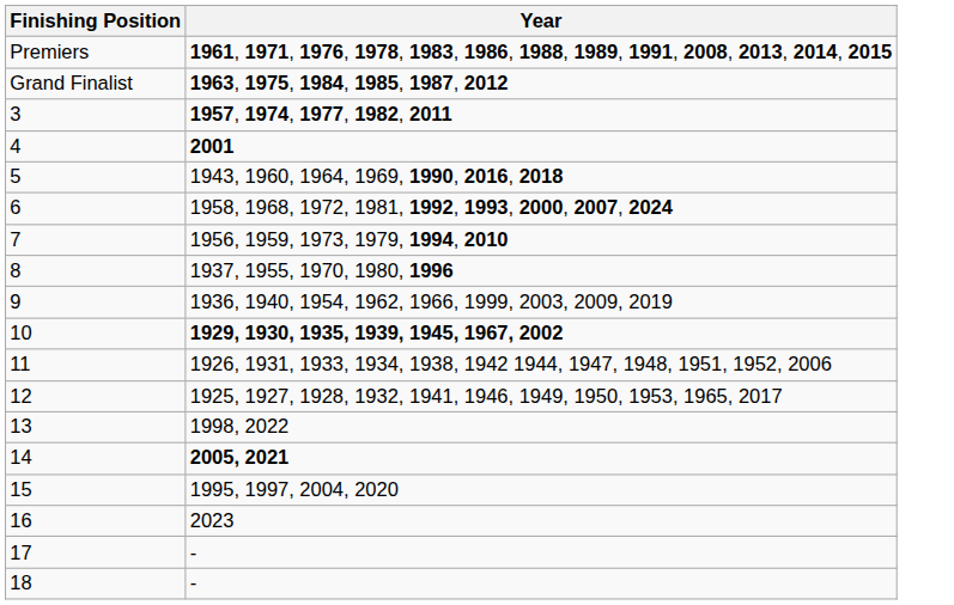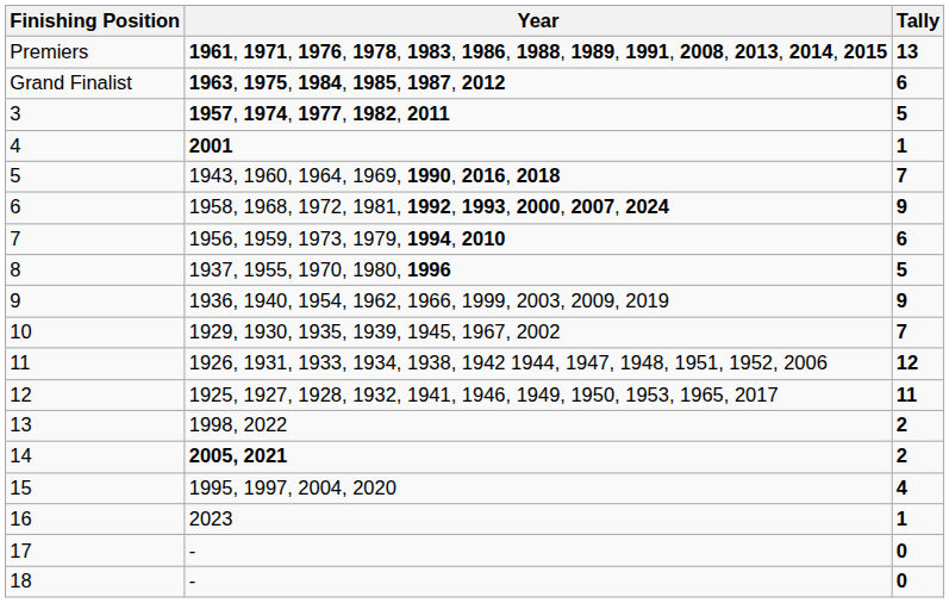 <table class="wikitable">
 <tr>
 <th>Finishing Position</th>
 <th>Year</th>
+<th>Tally</th>
 </tr>
 <tr>
 <td>Premiers</td>
 <td><strong>1961</strong>, <strong>1971</strong>, <strong>1976</strong>, <strong>1978</strong>, <strong>1983</strong>, <strong>1986</strong>, <strong>1988</strong>, <strong>1989</strong>, <strong>1991</strong>, <strong>2008</strong>, <strong>2013</strong>, <strong>2014</strong>, <strong>2015</strong></td>
+<td><strong>13</strong></td>
 </tr>
 <tr>
 <td>Grand Finalist</td>
 <td><strong>1963</strong>, <strong>1975</strong>, <strong>1984</strong>, <strong>1985</strong>, <strong>1987</strong>, <strong>2012</strong></td>
+<td><strong>6</strong></td>
 </tr>
 <tr>
 <td>3</td>
 <td><strong>1957</strong>, <strong>1974</strong>, <strong>1977</strong>, <strong>1982</strong>, <strong>2011</strong></td>
+<td><strong>5</strong></td>
 </tr>
 <tr>
 <td>4</td>
 <td><strong>2001</strong></td>
+<td><strong>1</strong></td>
 </tr>
 <tr>
 <td>5</td>
 <td>1943, 1960, 1964, 1969, <strong>1990</strong>, <strong>2016</strong>, <strong>2018</strong></td>
+<td><strong>7</strong></td>
 </tr>
 <tr>
 <td>6</td>
 <td>1958, 1968, 1972, 1981, <strong>1992</strong>, <strong>1993</strong>, <strong>2000</strong>, <strong>2007</strong>, <strong>2024</strong></td>
+<td><strong>9</strong></td>
 </tr>
 <tr>
 <td>7</td>
 <td>1956, 1959, 1973, 1979, <strong>1994</strong>, <strong>2010</strong></td>
+<td><strong>6</strong></td>
 </tr>
 <tr>
 <td>8</td>
 <td>1937, 1955, 1970, 1980, <strong>1996</strong></td>
+<td><strong>5</strong></td>
 </tr>
 <tr>
 <td>9</td>
 <td>1936, 1940, 1954, 1962, 1966, 1999, 2003, 2009, 2019</td>
+<td><strong>9</strong></td>
 </tr>
 <tr>
 <td>10</td>
-<td><strong>1929, 1930, 1935, 1939, 1945, 1967, 2002</strong></td>
+<td>1929, 1930, 1935, 1939, 1945, 1967, 2002</td>
+<td><strong>7</strong></td>
 </tr>
 <tr>
 <td>11</td>
 <td>1926, 1931, 1933, 1934, 1938, 1942 1944, 1947, 1948, 1951, 1952, 2006</td>
+<td><strong>12</strong></td>
 </tr>
 <tr>
 <td>12</td>
 <td>1925, 1927, 1928, 1932, 1941, 1946, 1949, 1950, 1953, 1965, 2017</td>
+<td><strong>11</strong></td>
 </tr>
 <tr>
 <td>13</td>
 <td>1998, 2022</td>
+<td><strong>2</strong></td>
 </tr>
 <tr>
 <td>14</td>
 <td><strong>2005, 2021</strong></td>
+<td><strong>2</strong></td>
 </tr>
 <tr>
 <td>15</td>
 <td>1995, 1997, 2004, 2020</td>
+<td><strong>4</strong></td>
 </tr>
 <tr>
 <td>16</td>
 <td>2023</td>
+<td><strong>1</strong></td>
 </tr>
 <tr>
 <td>17</td>
 <td>-</td>
+<td><strong>0</strong></td>
 </tr>
 <tr>
 <td>18</td>
 <td>-</td>
+<td><strong>0</strong></td>
 </tr>
 </table>
